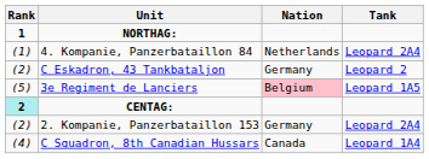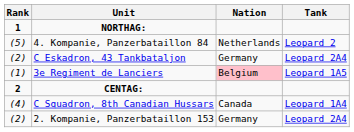 <table class="wikitable">
 <tr>
 <th>Rank</th>
 <th>Unit</th>
 <th>Nation</th>
 <th>Tank</th>
 </tr>
 <tr>
 <td align="center"><strong>1</strong></td>
 <td align="center"><strong>NORTHAG:</strong></td>
 <td></td>
 </tr>
 <tr>
-<td align="center"><em>(1)</em></td>
+<td align="center"><em>(5)</em></td>
 <td>4. Kompanie, Panzerbataillon 84</td>
 <td>Netherlands</td>
-<td><a href='#'>Leopard 2A4</a></td>
+<td><a href='#'>Leopard 2</a></td>
 </tr>
 <tr>
 <td align="center"><em>(2)</em></td>
 <td><a href='#'>C Eskadron, 43 Tankbataljon</a></td>
 <td>Germany</td>
-<td><a href='#'>Leopard 2</a></td>
+<td><a href='#'>Leopard 2A4</a></td>
 </tr>
 <tr>
-<td align="center"><em>(5)</em></td>
+<td align="center"><em>(1)</em></td>
 <td><a href='#'>3e Regiment de Lanciers</a></td>
 <td style="background: pink;">Belgium</td>
 <td><a href='#'>Leopard 1A5</a></td>
 </tr>
 <tr>
-<td align="center" style="background: paleturquoise;"><strong>2</strong></td>
+<td align="center"><strong>2</strong></td>
 <td align="center"><strong>CENTAG:</strong></td>
 <td></td>
+</tr>
+<tr>
+<td align="center"><em>(4)</em></td>
+<td><a href='#'>C Squadron, 8th Canadian Hussars</a></td>
+<td>Canada</td>
+<td><a href='#'>Leopard 1A4</a></td>
 </tr>
 <tr>
 <td align="center"><em>(2)</em></td>
 <td>2. Kompanie, Panzerbataillon 153</td>
 <td>Germany</td>
 <td><a href='#'>Leopard 2A4</a></td>
 </tr>
-<tr>
-<td align="center"><em>(4)</em></td>
-<td><a href='#'>C Squadron, 8th Canadian Hussars</a></td>
-<td>Canada</td>
-<td><a href='#'>Leopard 1A4</a></td>
-</tr>
 </table>
